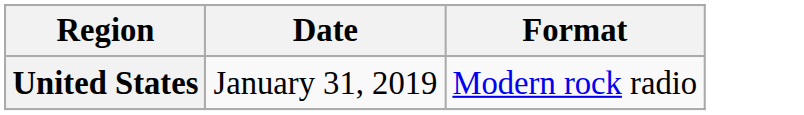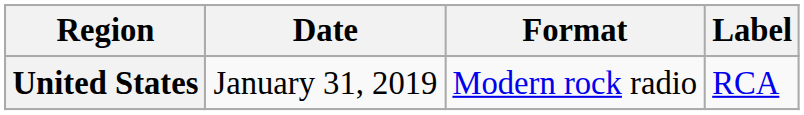 <table class="wikitable plainrowheaders">
 <tr>
 <th>Region</th>
 <th>Date</th>
 <th>Format</th>
+<th>Label</th>
 </tr>
 <tr>
 <th scope="row">United States</th>
 <td>January 31, 2019</td>
 <td><a href='#'>Modern rock</a> radio</td>
+<td><a href='#'>RCA</a></td>
 </tr>
 </table>
